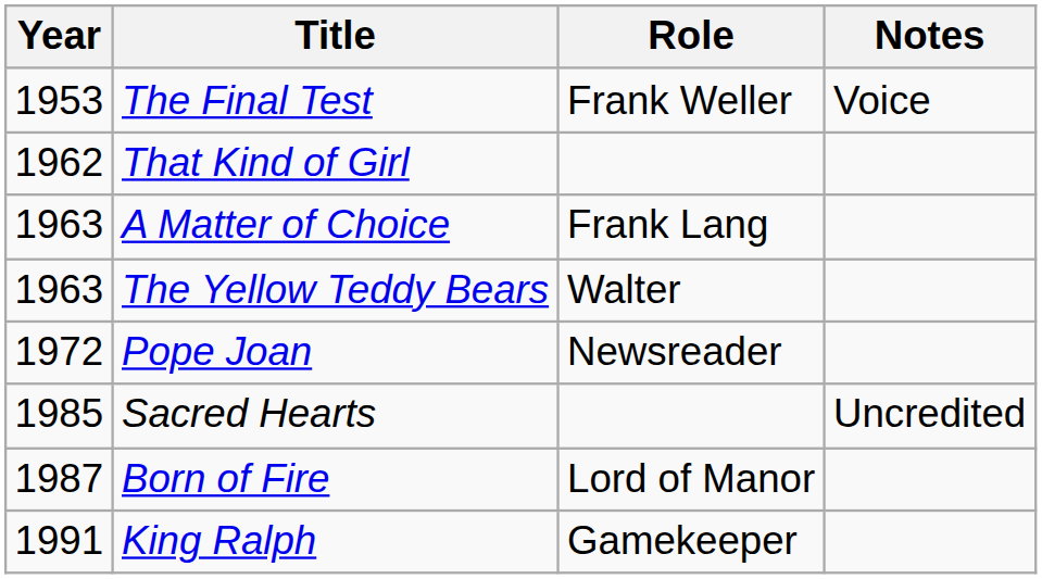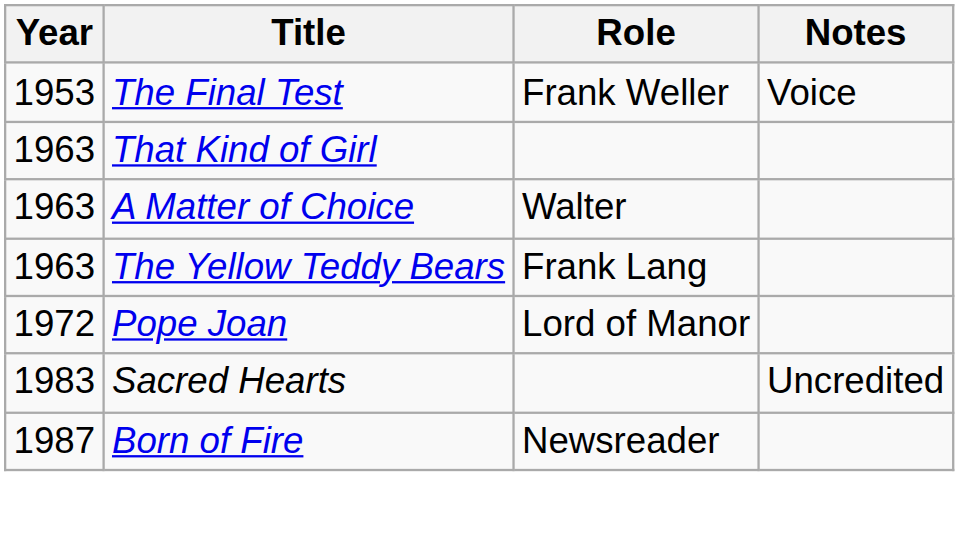 <table class="wikitable">
 <tr>
 <th>Year</th>
 <th>Title</th>
 <th>Role</th>
 <th>Notes</th>
 </tr>
 <tr>
 <td>1953</td>
 <td><em><a href='#'>The Final Test</a></em></td>
 <td>Frank Weller</td>
 <td>Voice</td>
 </tr>
 <tr>
-<td>1962</td>
+<td>1963</td>
 <td><em><a href='#'>That Kind of Girl</a></em></td>
 <td></td>
 <td></td>
 </tr>
 <tr>
 <td>1963</td>
 <td><em><a href='#'>A Matter of Choice</a></em></td>
-<td>Frank Lang</td>
+<td>Walter</td>
 <td></td>
 </tr>
 <tr>
 <td>1963</td>
 <td><em><a href='#'>The Yellow Teddy Bears</a></em></td>
-<td>Walter</td>
+<td>Frank Lang</td>
 <td></td>
 </tr>
 <tr>
 <td>1972</td>
 <td><em><a href='#'>Pope Joan</a></em></td>
-<td>Newsreader</td>
+<td>Lord of Manor</td>
 <td></td>
 </tr>
 <tr>
-<td>1985</td>
+<td>1983</td>
 <td><em>Sacred Hearts</em></td>
 <td></td>
 <td>Uncredited</td>
 </tr>
 <tr>
 <td>1987</td>
 <td><em><a href='#'>Born of Fire</a></em></td>
-<td>Lord of Manor</td>
-<td></td>
-</tr>
-<tr>
-<td>1991</td>
-<td><em><a href='#'>King Ralph</a></em></td>
-<td>Gamekeeper</td>
+<td>Newsreader</td>
 <td></td>
 </tr>
 </table>
